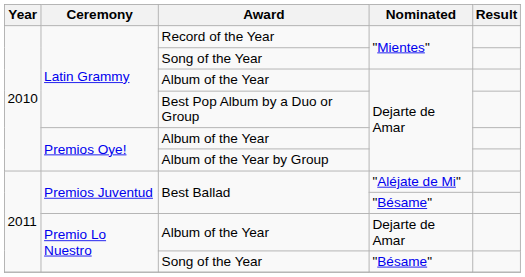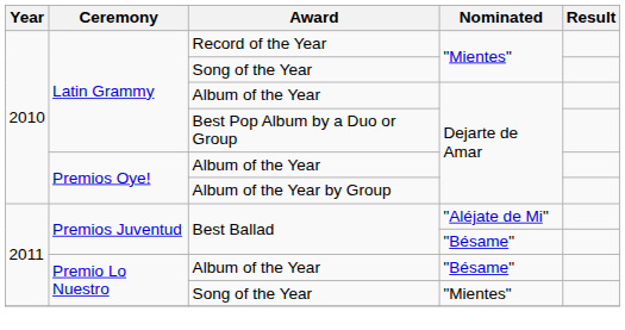 <table class="wikitable">
 <tr>
 <th>Year</th>
 <th>Ceremony</th>
 <th>Award</th>
 <th>Nominated</th>
 <th>Result</th>
 </tr>
 <tr>
 <td rowspan="6">2010</td>
 <td rowspan="4"><a href='#'>Latin Grammy</a></td>
 <td>Record of the Year</td>
 <td rowspan="2">"<a href='#'>Mientes</a>"</td>
 <td></td>
 </tr>
 <tr>
 <td>Song of the Year</td>
 <td></td>
 </tr>
 <tr>
 <td>Album of the Year</td>
 <td rowspan="4">Dejarte de Amar</td>
 <td></td>
 </tr>
 <tr>
 <td>Best Pop Album by a Duo or Group</td>
 <td></td>
 </tr>
 <tr>
 <td rowspan="2"><a href='#'>Premios Oye!</a></td>
 <td>Album of the Year</td>
 <td></td>
 </tr>
 <tr>
 <td>Album of the Year by Group</td>
 <td></td>
 </tr>
 <tr>
 <td rowspan="4">2011</td>
 <td rowspan="2"><a href='#'>Premios Juventud</a></td>
 <td rowspan="2">Best Ballad</td>
 <td>"<a href='#'>Aléjate de Mi</a>"</td>
 <td></td>
 </tr>
 <tr>
 <td>"<a href='#'>Bésame</a>"</td>
 <td></td>
 </tr>
 <tr>
 <td rowspan="2"><a href='#'>Premio Lo Nuestro</a></td>
 <td>Album of the Year</td>
-<td>Dejarte de Amar</td>
+<td>"<a href='#'>Bésame</a>"</td>
 <td></td>
 </tr>
 <tr>
 <td>Song of the Year</td>
-<td>"<a href='#'>Bésame</a>"</td>
+<td>"Mientes"</td>
 <td></td>
 </tr>
 <tr>
 </tr>
 </table>
